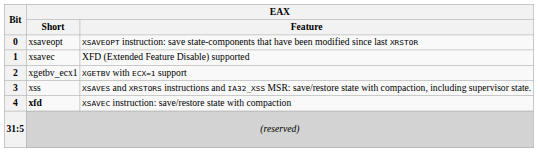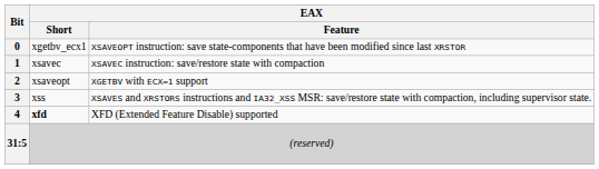 <table class="wikitable">
 <tr>
 <th rowspan=2>Bit</th>
 <th colspan=2>EAX</th>
 </tr>
 <tr>
 <th>Short</th>
 <th>Feature</th>
 </tr>
 <tr>
 <th>0</th>
-<td>xsaveopt</td>
+<td>xgetbv_ecx1</td>
 <td><code>XSAVEOPT</code> instruction: save state-components that have been modified since last <code>XRSTOR</code></td>
 </tr>
 <tr>
 <th>1</th>
 <td>xsavec</td>
-<td>XFD (Extended Feature Disable) supported</td>
+<td><code>XSAVEC</code> instruction: save/restore state with compaction</td>
 </tr>
 <tr>
 <th>2</th>
-<td>xgetbv_ecx1</td>
+<td>xsaveopt</td>
 <td><code>XGETBV</code> with <code>ECX=1</code> support</td>
 </tr>
 <tr>
 <th>3</th>
 <td>xss</td>
 <td><code>XSAVES</code> and <code>XRSTORS</code> instructions and <code>IA32_XSS</code> MSR: save/restore state with compaction, including supervisor state.</td>
 </tr>
 <tr>
 <th>4</th>
 <td><strong>xfd</strong></td>
-<td><code>XSAVEC</code> instruction: save/restore state with compaction</td>
+<td>XFD (Extended Feature Disable) supported</td>
 </tr>
 <tr>
 <th><br>31:5<br> </th>
 <td colspan="2" style="text-align:center; background:lightgrey;"><em>(reserved)</em></td>
 </tr>
 </table>
